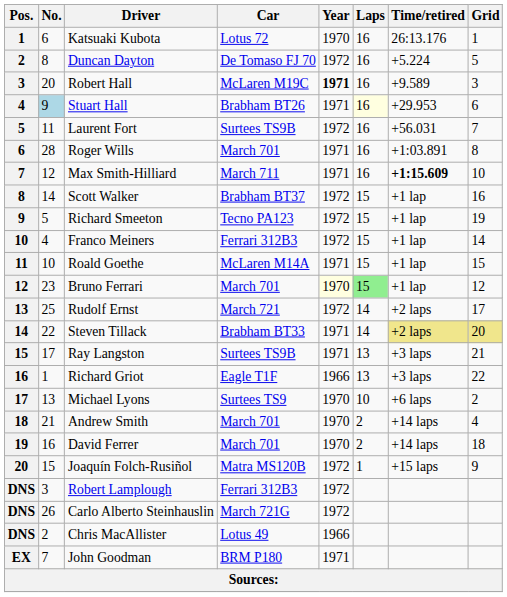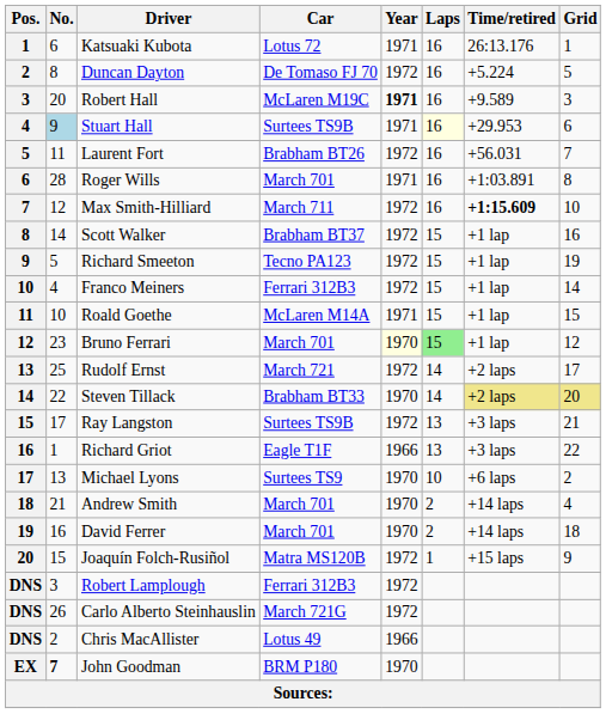 <table class="wikitable" style="font-size:90%">
 <tr>
 <th>Pos.</th>
 <th>No.</th>
 <th>Driver</th>
 <th>Car</th>
 <th>Year</th>
 <th>Laps</th>
 <th>Time/retired</th>
 <th>Grid</th>
 </tr>
 <tr>
 <th>1</th>
 <td>6</td>
 <td> Katsuaki Kubota</td>
 <td><a href='#'>Lotus 72</a></td>
-<td>1970</td>
+<td>1971</td>
 <td>16</td>
 <td>26:13.176</td>
 <td>1</td>
 </tr>
 <tr>
 <th>2</th>
 <td>8</td>
 <td> <a href='#'>Duncan Dayton</a></td>
 <td><a href='#'>De Tomaso FJ 70</a></td>
 <td>1972</td>
 <td>16</td>
 <td>+5.224</td>
 <td>5</td>
 </tr>
 <tr>
 <th>3</th>
 <td>20</td>
 <td> Robert Hall</td>
 <td><a href='#'>McLaren M19C</a></td>
 <td><strong>1971</strong></td>
 <td>16</td>
 <td>+9.589</td>
 <td>3</td>
 </tr>
 <tr>
 <th>4</th>
 <td style="background: lightblue;">9</td>
 <td> <a href='#'>Stuart Hall</a></td>
-<td><a href='#'>Brabham BT26</a></td>
+<td><a href='#'>Surtees TS9B</a></td>
 <td>1971</td>
 <td style="background: lightyellow;">16</td>
 <td>+29.953</td>
 <td>6</td>
 </tr>
 <tr>
 <th>5</th>
 <td>11</td>
 <td> Laurent Fort</td>
-<td><a href='#'>Surtees TS9B</a></td>
+<td><a href='#'>Brabham BT26</a></td>
 <td>1972</td>
 <td>16</td>
 <td>+56.031</td>
 <td>7</td>
 </tr>
 <tr>
 <th>6</th>
 <td>28</td>
 <td> Roger Wills</td>
 <td><a href='#'>March 701</a></td>
 <td>1971</td>
 <td>16</td>
 <td>+1:03.891</td>
 <td>8</td>
 </tr>
 <tr>
 <th>7</th>
 <td>12</td>
 <td> Max Smith-Hilliard</td>
 <td><a href='#'>March 711</a></td>
-<td>1971</td>
+<td>1972</td>
 <td>16</td>
 <td><strong>+1:15.609</strong></td>
 <td>10</td>
 </tr>
 <tr>
 <th>8</th>
 <td>14</td>
 <td> Scott Walker</td>
 <td><a href='#'>Brabham BT37</a></td>
 <td>1972</td>
 <td>15</td>
 <td>+1 lap</td>
 <td>16</td>
 </tr>
 <tr>
 <th>9</th>
 <td>5</td>
 <td> Richard Smeeton</td>
 <td><a href='#'>Tecno PA123</a></td>
 <td>1972</td>
 <td>15</td>
 <td>+1 lap</td>
 <td>19</td>
 </tr>
 <tr>
 <th>10</th>
 <td>4</td>
 <td> Franco Meiners</td>
 <td><a href='#'>Ferrari 312B3</a></td>
 <td>1972</td>
 <td>15</td>
 <td>+1 lap</td>
 <td>14</td>
 </tr>
 <tr>
 <th>11</th>
 <td>10</td>
 <td> Roald Goethe</td>
 <td><a href='#'>McLaren M14A</a></td>
 <td>1971</td>
 <td>15</td>
 <td>+1 lap</td>
 <td>15</td>
 </tr>
 <tr>
 <th>12</th>
 <td>23</td>
 <td> Bruno Ferrari</td>
 <td><a href='#'>March 701</a></td>
 <td style="background: lightyellow;">1970</td>
 <td style="background: lightgreen;">15</td>
 <td>+1 lap</td>
 <td>12</td>
 </tr>
 <tr>
 <th>13</th>
 <td>25</td>
 <td> Rudolf Ernst</td>
 <td><a href='#'>March 721</a></td>
 <td>1972</td>
 <td>14</td>
 <td>+2 laps</td>
 <td>17</td>
 </tr>
 <tr>
 <th>14</th>
 <td>22</td>
 <td> Steven Tillack</td>
 <td><a href='#'>Brabham BT33</a></td>
-<td>1971</td>
+<td>1970</td>
 <td>14</td>
 <td style="background: khaki;">+2 laps</td>
 <td style="background: khaki;">20</td>
 </tr>
 <tr>
 <th>15</th>
 <td>17</td>
 <td> Ray Langston</td>
 <td><a href='#'>Surtees TS9B</a></td>
-<td>1971</td>
+<td>1972</td>
 <td>13</td>
 <td>+3 laps</td>
 <td>21</td>
 </tr>
 <tr>
 <th>16</th>
 <td>1</td>
 <td> Richard Griot</td>
 <td><a href='#'>Eagle T1F</a></td>
 <td>1966</td>
 <td>13</td>
 <td>+3 laps</td>
 <td>22</td>
 </tr>
 <tr>
 <th>17</th>
 <td>13</td>
 <td> Michael Lyons</td>
 <td><a href='#'>Surtees TS9</a></td>
 <td>1970</td>
 <td>10</td>
 <td>+6 laps</td>
 <td>2</td>
 </tr>
 <tr>
 <th>18</th>
 <td>21</td>
 <td> Andrew Smith</td>
 <td><a href='#'>March 701</a></td>
 <td>1970</td>
 <td>2</td>
 <td>+14 laps</td>
 <td>4</td>
 </tr>
 <tr>
 <th>19</th>
 <td>16</td>
 <td> David Ferrer</td>
 <td><a href='#'>March 701</a></td>
 <td>1970</td>
 <td>2</td>
 <td>+14 laps</td>
 <td>18</td>
 </tr>
 <tr>
 <th>20</th>
 <td>15</td>
 <td> Joaquín Folch-Rusiñol</td>
 <td><a href='#'>Matra MS120B</a></td>
 <td>1972</td>
 <td>1</td>
 <td>+15 laps</td>
 <td>9</td>
 </tr>
 <tr>
 <th>DNS</th>
 <td>3</td>
 <td> <a href='#'>Robert Lamplough</a></td>
 <td><a href='#'>Ferrari 312B3</a></td>
 <td>1972</td>
 <td></td>
 <td></td>
 <td></td>
 </tr>
 <tr>
 <th>DNS</th>
 <td>26</td>
 <td> Carlo Alberto Steinhauslin</td>
 <td><a href='#'>March 721G</a></td>
 <td>1972</td>
 <td></td>
 <td></td>
 <td></td>
 </tr>
 <tr>
 <th>DNS</th>
 <td>2</td>
 <td> Chris MacAllister</td>
 <td><a href='#'>Lotus 49</a></td>
 <td>1966</td>
 <td></td>
 <td></td>
 <td></td>
 </tr>
 <tr>
 <th>EX</th>
-<td>7</td>
+<td><strong>7</strong></td>
 <td> John Goodman</td>
 <td><a href='#'>BRM P180</a></td>
-<td>1971</td>
+<td>1970</td>
 <td></td>
 <td></td>
 <td></td>
 </tr>
 <tr style="background-color:#E5E4E2" align="center">
 <th colspan=8>Sources:</th>
 </tr>
 <tr>
 </tr>
 </table>
